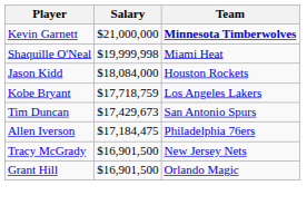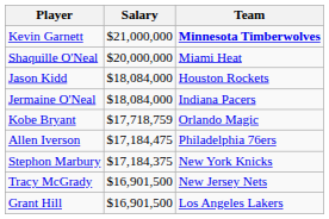 <table class="wikitable">
 <tr>
 <th>Player</th>
 <th>Salary</th>
 <th>Team</th>
 </tr>
 <tr>
 <td><a href='#'>Kevin Garnett</a></td>
 <td>$21,000,000</td>
 <td><strong><a href='#'>Minnesota Timberwolves</a></strong></td>
 </tr>
 <tr>
 <td><a href='#'>Shaquille O'Neal</a></td>
-<td>$19,999,998</td>
+<td>$20,000,000</td>
 <td><a href='#'>Miami Heat</a></td>
 </tr>
 <tr>
 <td><a href='#'>Jason Kidd</a></td>
 <td>$18,084,000</td>
 <td><a href='#'>Houston Rockets</a></td>
 </tr>
 <tr>
+<td><a href='#'>Jermaine O'Neal</a></td>
+<td>$18,084,000</td>
+<td><a href='#'>Indiana Pacers</a></td>
+</tr>
+<tr>
 <td><a href='#'>Kobe Bryant</a></td>
 <td>$17,718,759</td>
-<td><a href='#'>Los Angeles Lakers</a></td>
-</tr>
-<tr>
-<td><a href='#'>Tim Duncan</a></td>
-<td>$17,429,673</td>
-<td><a href='#'>San Antonio Spurs</a></td>
+<td><a href='#'>Orlando Magic</a></td>
 </tr>
 <tr>
 <td><a href='#'>Allen Iverson</a></td>
 <td>$17,184,475</td>
 <td><a href='#'>Philadelphia 76ers</a></td>
+</tr>
+<tr>
+<td><a href='#'>Stephon Marbury</a></td>
+<td>$17,184,375</td>
+<td><a href='#'>New York Knicks</a></td>
 </tr>
 <tr>
 <td><a href='#'>Tracy McGrady</a></td>
 <td>$16,901,500</td>
 <td><a href='#'>New Jersey Nets</a></td>
 </tr>
 <tr>
 <td><a href='#'>Grant Hill</a></td>
 <td>$16,901,500</td>
-<td><a href='#'>Orlando Magic</a></td>
+<td><a href='#'>Los Angeles Lakers</a></td>
 </tr>
 </table>
